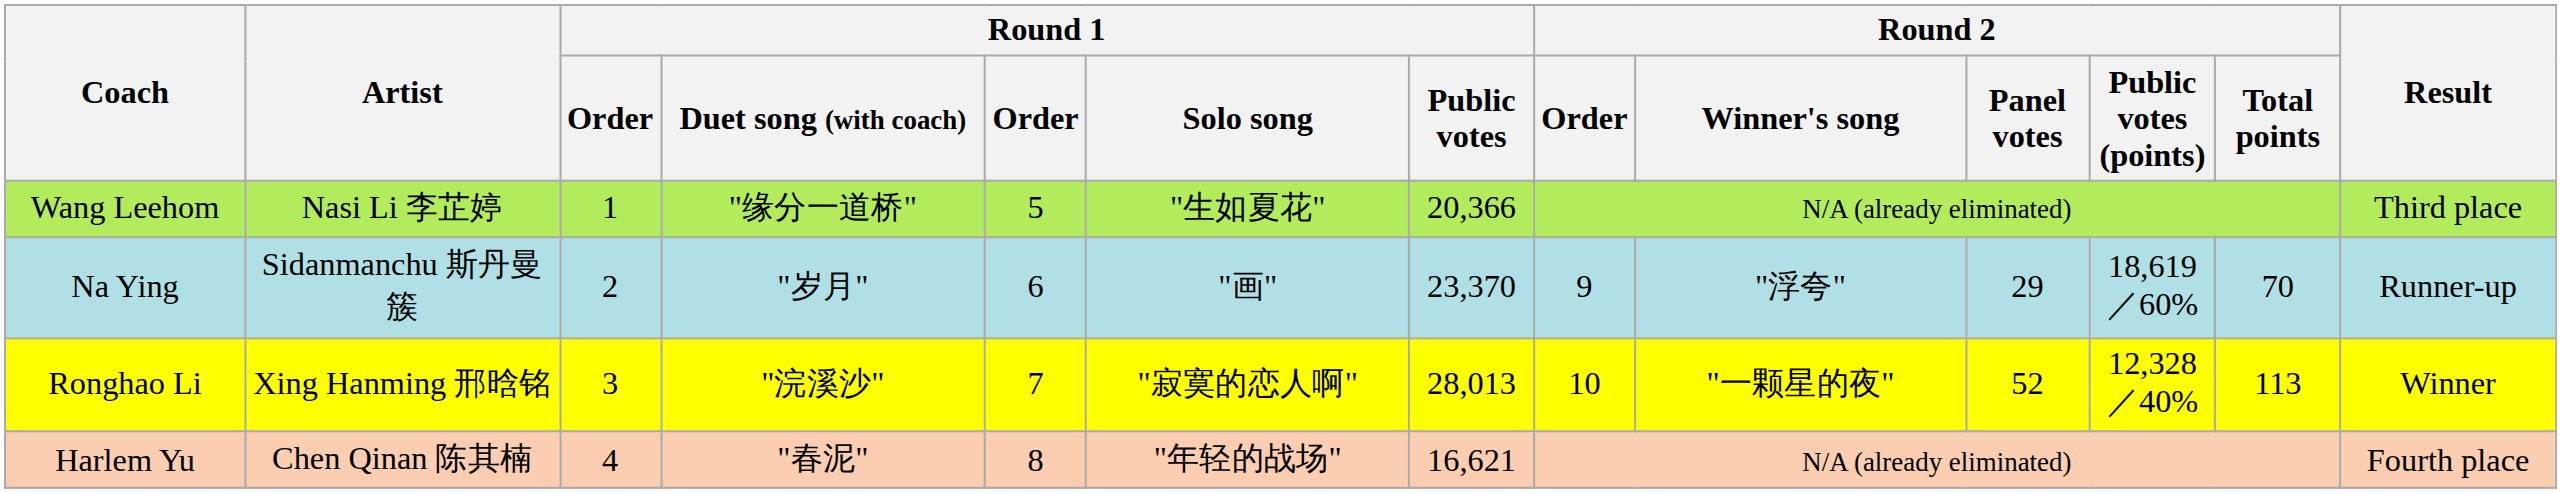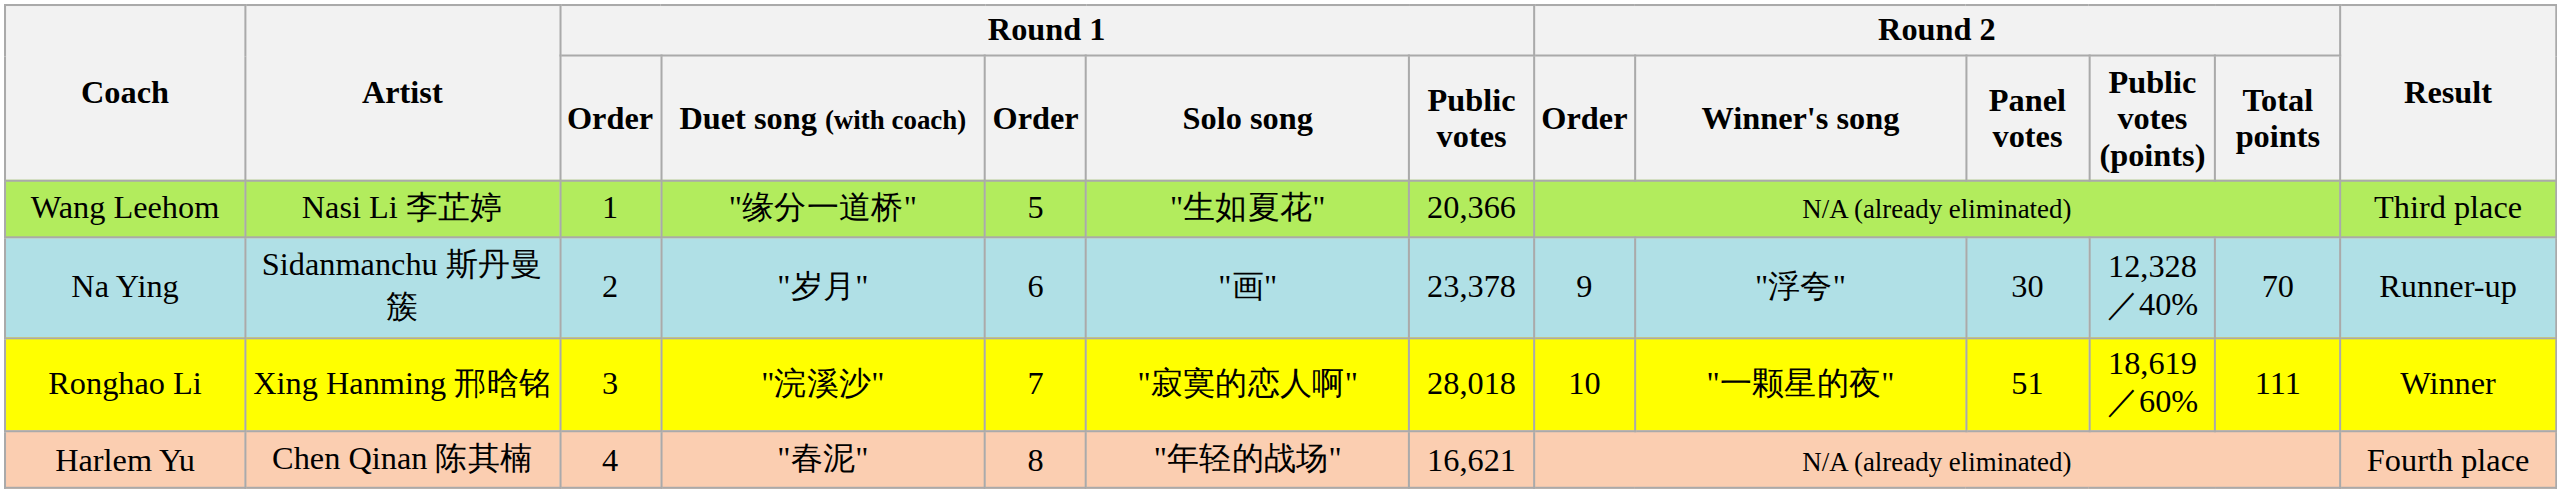 <table class="wikitable" style="text-align:center; width:100%;">
 <tr>
 <th rowspan="2" scope="col" style="width:10%;">Coach</th>
 <th rowspan="2" scope="col" style="width:13%;">Artist</th>
 <th colspan="5" scope="col">Round 1</th>
 <th colspan="5" scope="col">Round 2</th>
 <th rowspan="2" scope="col" style="width:9%;">Result</th>
 </tr>
 <tr>
 <th scope="col" style="width:2%;">Order</th>
 <th scope="col" style="width:14%;">Duet song <small>(with coach)</small></th>
 <th scope="col" style="width:2%;">Order</th>
 <th scope="col" style="width:14%;">Solo song</th>
 <th scope="col" style="width:5%;">Public votes</th>
 <th scope="col" style="width:2%;">Order</th>
 <th scope="col" style="width:14%;">Winner's song</th>
 <th scope="col" style="width:5%;">Panel votes</th>
 <th scope="col" style="width:5%;">Public votes (points)</th>
 <th scope="col" style="width:5%;">Total points</th>
 </tr>
 <tr style="background:#B2EC5D;">
 <td>Wang Leehom</td>
 <td>Nasi Li 李芷婷</td>
 <td>1</td>
 <td>"缘分一道桥"</td>
 <td>5</td>
 <td>"生如夏花"</td>
 <td>20,366</td>
 <td colspan="5"><small>N/A (already eliminated)</small></td>
 <td>Third place</td>
 </tr>
 <tr style="background:#B0E0E6;">
 <td>Na Ying</td>
 <td>Sidanmanchu 斯丹曼簇</td>
 <td>2</td>
 <td>"岁月"</td>
 <td>6</td>
 <td>"画"</td>
-<td>23,370</td>
+<td>23,378</td>
 <td>9</td>
 <td>"浮夸"</td>
-<td>29</td>
-<td>18,619／60%</td>
+<td>30</td>
+<td>12,328／40%</td>
 <td>70</td>
 <td>Runner-up</td>
 </tr>
 <tr style="background:yellow;">
 <td>Ronghao Li</td>
 <td>Xing Hanming 邢晗铭</td>
 <td>3</td>
 <td>"浣溪沙"</td>
 <td>7</td>
 <td>"寂寞的恋人啊"</td>
-<td>28,013</td>
+<td>28,018</td>
 <td>10</td>
 <td>"一颗星的夜"</td>
-<td>52</td>
-<td>12,328／40%</td>
-<td>113</td>
+<td>51</td>
+<td>18,619／60%</td>
+<td>111</td>
 <td>Winner</td>
 </tr>
 <tr style="background:#FBCEB1;">
 <td>Harlem Yu</td>
 <td>Chen Qinan 陈其楠</td>
 <td>4</td>
 <td>"春泥"</td>
 <td>8</td>
 <td>"年轻的战场"</td>
 <td>16,621</td>
 <td colspan="5"><small>N/A (already eliminated)</small></td>
 <td>Fourth place</td>
 </tr>
 </table>
